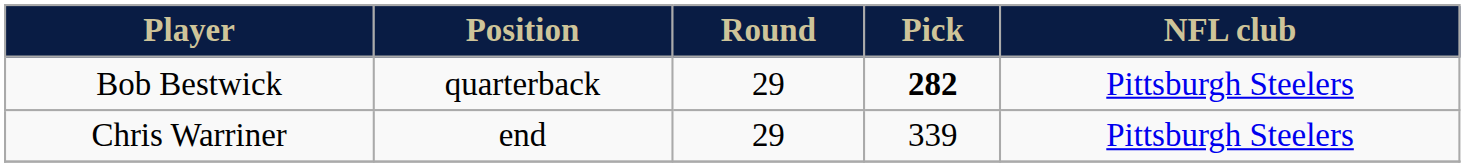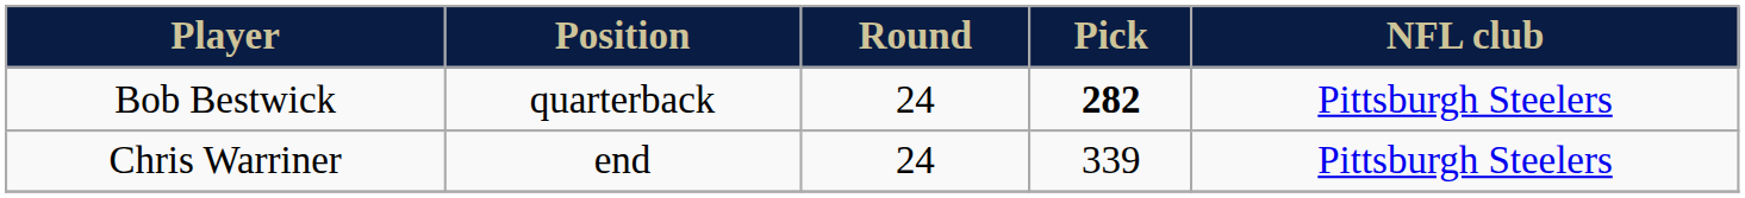 <table class="wikitable" width="80%">
 <tr align="center"  style="background:#091C44;color:#CEC499;">
 <td><strong>Player</strong></td>
 <td><strong>Position</strong></td>
 <td><strong>Round</strong></td>
 <td><strong>Pick</strong></td>
 <td><strong>NFL club</strong></td>
 </tr>
 <tr align="center" bgcolor="">
 <td>Bob Bestwick</td>
 <td>quarterback</td>
-<td>29</td>
+<td>24</td>
 <td><strong>282</strong></td>
 <td><a href='#'>Pittsburgh Steelers</a></td>
 </tr>
 <tr align="center" bgcolor="">
 <td>Chris Warriner</td>
 <td>end</td>
-<td>29</td>
+<td>24</td>
 <td>339</td>
 <td><a href='#'>Pittsburgh Steelers</a></td>
 </tr>
 <tr align="center" bgcolor="">
 </tr>
 </table>
